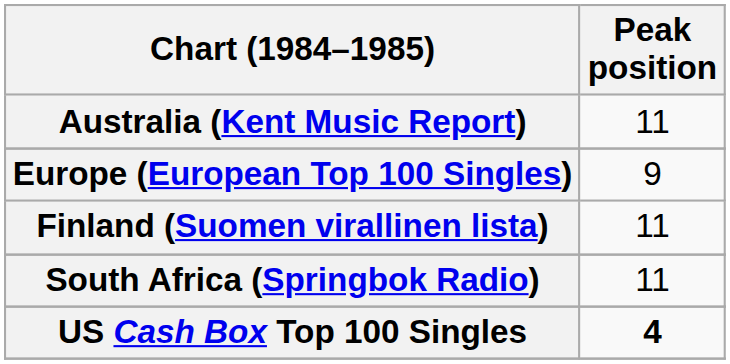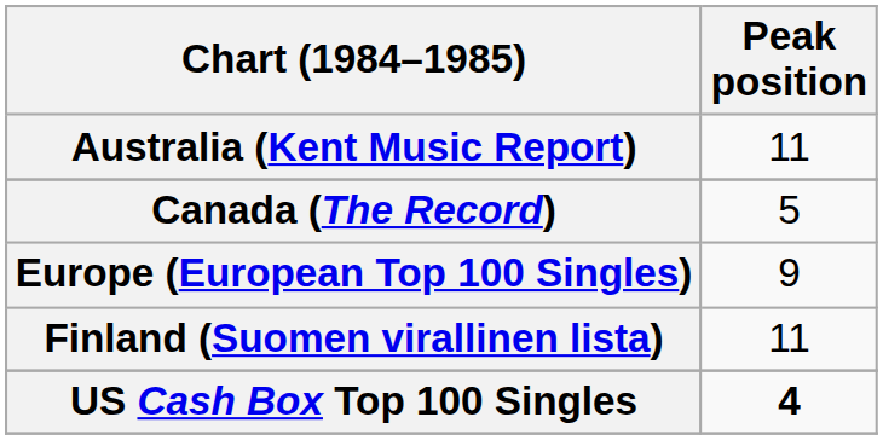 <table class="wikitable sortable plainrowheaders" style="text-align:center">
 <tr>
 <th scope="col">Chart (1984–1985)</th>
 <th scope="col">Peak<br>position</th>
 </tr>
 <tr>
 <th scope="row">Australia (<a href='#'>Kent Music Report</a>)</th>
 <td>11</td>
 </tr>
 <tr>
 </tr>
 <tr>
 </tr>
 <tr>
 </tr>
 <tr>
+</tr>
+<tr>
+<th scope="row">Canada (<em><a href='#'>The Record</a></em>)</th>
+<td>5</td>
 </tr>
 <tr>
 <th scope="row">Europe (<a href='#'>European Top 100 Singles</a>)</th>
 <td>9</td>
 </tr>
 <tr>
 <th scope="row">Finland (<a href='#'>Suomen virallinen lista</a>)</th>
 <td>11</td>
 </tr>
 <tr>
 </tr>
 <tr>
 </tr>
 <tr>
 </tr>
 <tr>
 </tr>
 <tr>
 </tr>
 <tr>
-<th scope="row">South Africa (<a href='#'>Springbok Radio</a>)</th>
-<td>11</td>
-</tr>
-<tr>
 </tr>
 <tr>
 </tr>
 <tr>
 </tr>
 <tr>
 </tr>
 <tr>
 </tr>
 <tr>
 </tr>
 <tr>
 <th scope="row">US <em><a href='#'>Cash Box</a></em> Top 100 Singles</th>
 <td><strong>4</strong></td>
 </tr>
 <tr>
 </tr>
 </table>
